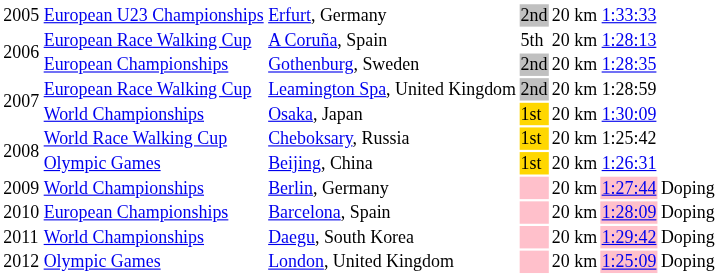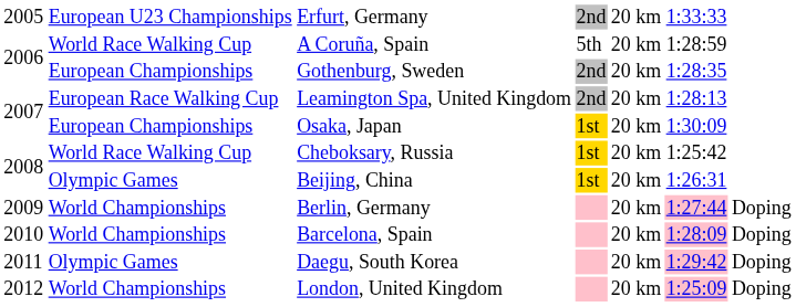 <table>
 <tr>
 <td>2005</td>
 <td><a href='#'>European U23 Championships</a></td>
 <td><a href='#'>Erfurt</a>, Germany</td>
 <td bgcolor=silver>2nd</td>
 <td>20 km</td>
 <td><a href='#'>1:33:33</a></td>
 </tr>
 <tr>
 <td rowspan=2>2006</td>
-<td><a href='#'>European Race Walking Cup</a></td>
+<td><a href='#'>World Race Walking Cup</a></td>
 <td><a href='#'>A Coruña</a>, Spain</td>
 <td>5th</td>
 <td>20 km</td>
-<td><a href='#'>1:28:13</a></td>
+<td>1:28:59</td>
 </tr>
 <tr>
 <td><a href='#'>European Championships</a></td>
 <td><a href='#'>Gothenburg</a>, Sweden</td>
 <td style="background:silver;">2nd</td>
 <td>20 km</td>
 <td><a href='#'>1:28:35</a></td>
 </tr>
 <tr>
 <td rowspan=2>2007</td>
 <td><a href='#'>European Race Walking Cup</a></td>
 <td><a href='#'>Leamington Spa</a>, United Kingdom</td>
 <td style="background:silver;">2nd</td>
 <td>20 km</td>
-<td>1:28:59</td>
+<td><a href='#'>1:28:13</a></td>
 </tr>
 <tr>
-<td><a href='#'>World Championships</a></td>
+<td><a href='#'>European Championships</a></td>
 <td><a href='#'>Osaka</a>, Japan</td>
 <td bgcolor=gold>1st</td>
 <td>20 km</td>
 <td><a href='#'>1:30:09</a></td>
 </tr>
 <tr>
 <td rowspan=2>2008</td>
 <td><a href='#'>World Race Walking Cup</a></td>
 <td><a href='#'>Cheboksary</a>, Russia</td>
 <td bgcolor=gold>1st</td>
 <td>20 km</td>
 <td>1:25:42</td>
 <td></td>
 </tr>
 <tr>
 <td><a href='#'>Olympic Games</a></td>
 <td><a href='#'>Beijing</a>, China</td>
 <td bgcolor=gold>1st</td>
 <td>20 km</td>
 <td><a href='#'>1:26:31</a></td>
 <td></td>
 </tr>
 <tr>
 <td>2009</td>
 <td><a href='#'>World Championships</a></td>
 <td><a href='#'>Berlin</a>, Germany</td>
 <td bgcolor=pink></td>
 <td>20 km</td>
 <td bgcolor=pink><a href='#'>1:27:44</a></td>
 <td>Doping</td>
 </tr>
 <tr>
 <td>2010</td>
-<td><a href='#'>European Championships</a></td>
+<td><a href='#'>World Championships</a></td>
 <td><a href='#'>Barcelona</a>, Spain</td>
 <td bgcolor=pink></td>
 <td>20 km</td>
 <td bgcolor=pink><a href='#'>1:28:09</a></td>
 <td>Doping</td>
 </tr>
 <tr>
 <td>2011</td>
-<td><a href='#'>World Championships</a></td>
+<td><a href='#'>Olympic Games</a></td>
 <td><a href='#'>Daegu</a>, South Korea</td>
 <td bgcolor=pink></td>
 <td>20 km</td>
 <td bgcolor=pink><a href='#'>1:29:42</a></td>
 <td>Doping</td>
 </tr>
 <tr>
 <td>2012</td>
-<td><a href='#'>Olympic Games</a></td>
+<td><a href='#'>World Championships</a></td>
 <td><a href='#'>London</a>, United Kingdom</td>
 <td bgcolor=pink></td>
 <td>20 km</td>
 <td bgcolor=pink><a href='#'>1:25:09</a></td>
 <td>Doping</td>
 </tr>
 </table>
